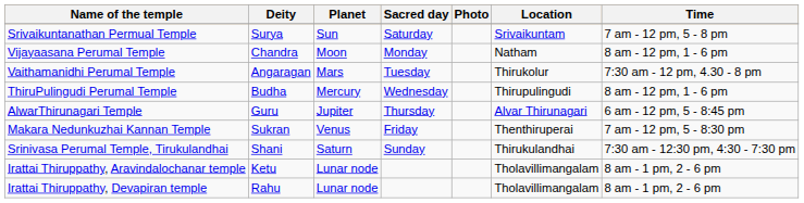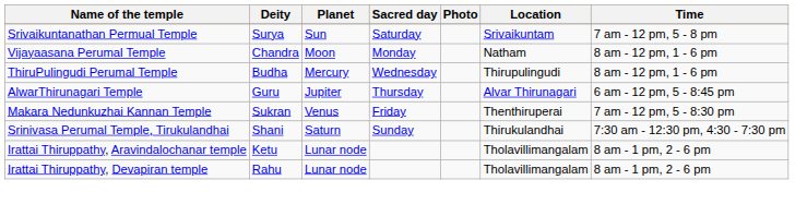 <table class="wikitable sortable">
 <tr style="background:#FFC569">
 <th scope="col"><strong>Name of the temple</strong></th>
 <th scope="col"><strong>Deity</strong></th>
 <th scope="col"><strong>Planet</strong></th>
 <th scope="col"><strong>Sacred day</strong></th>
 <th scope="col" class="unsortable"><strong>Photo</strong></th>
 <th scope="col"><strong>Location</strong></th>
 <th scope="col"><strong>Time</strong></th>
 </tr>
 <tr align="center">
 </tr>
 <tr>
 <td><a href='#'>Srivaikuntanathan Permual Temple</a></td>
 <td><a href='#'>Surya</a></td>
 <td><a href='#'>Sun</a></td>
 <td><a href='#'>Saturday</a></td>
 <td></td>
 <td><a href='#'>Srivaikuntam</a></td>
 <td>7 am - 12 pm, 5 - 8 pm</td>
 </tr>
 <tr>
 <td><a href='#'>Vijayaasana Perumal Temple</a></td>
 <td><a href='#'>Chandra</a></td>
 <td><a href='#'>Moon</a></td>
 <td><a href='#'>Monday</a></td>
 <td></td>
 <td>Natham</td>
 <td>8 am - 12 pm, 1 - 6 pm</td>
-</tr>
-<tr>
-<td><a href='#'>Vaithamanidhi Perumal Temple</a></td>
-<td><a href='#'>Angaragan</a></td>
-<td><a href='#'>Mars</a></td>
-<td><a href='#'>Tuesday</a></td>
-<td></td>
-<td>Thirukolur</td>
-<td>7:30 am - 12 pm, 4.30 - 8 pm</td>
 </tr>
 <tr>
 <td><a href='#'>ThiruPulingudi Perumal Temple</a></td>
 <td><a href='#'>Budha</a></td>
 <td><a href='#'>Mercury</a></td>
 <td><a href='#'>Wednesday</a></td>
 <td></td>
 <td>Thirupulingudi</td>
 <td>8 am - 12 pm, 1 - 6 pm</td>
 </tr>
 <tr>
 <td><a href='#'>AlwarThirunagari Temple</a></td>
 <td><a href='#'>Guru</a></td>
 <td><a href='#'>Jupiter</a></td>
 <td><a href='#'>Thursday</a></td>
 <td></td>
 <td><a href='#'>Alvar Thirunagari</a></td>
 <td>6 am - 12 pm, 5 - 8:45 pm</td>
 </tr>
 <tr>
 <td><a href='#'>Makara Nedunkuzhai Kannan Temple</a></td>
 <td><a href='#'>Sukran</a></td>
 <td><a href='#'>Venus</a></td>
 <td><a href='#'>Friday</a></td>
 <td></td>
 <td>Thenthiruperai</td>
 <td>7 am - 12 pm, 5 - 8:30 pm</td>
 </tr>
 <tr>
 <td><a href='#'>Srinivasa Perumal Temple, Tirukulandhai</a></td>
 <td><a href='#'>Shani</a></td>
 <td><a href='#'>Saturn</a></td>
 <td><a href='#'>Sunday</a></td>
 <td></td>
 <td>Thirukulandhai</td>
 <td>7:30 am - 12:30 pm, 4:30 - 7:30 pm</td>
 </tr>
 <tr>
 <td><a href='#'>Irattai Thiruppathy</a>, <a href='#'>Aravindalochanar temple</a></td>
 <td><a href='#'>Ketu</a></td>
 <td><a href='#'>Lunar node</a></td>
 <td></td>
 <td></td>
 <td>Tholavillimangalam</td>
 <td>8 am - 1 pm, 2 - 6 pm</td>
 </tr>
 <tr>
 <td><a href='#'>Irattai Thiruppathy</a>, <a href='#'>Devapiran temple</a></td>
 <td><a href='#'>Rahu</a></td>
 <td><a href='#'>Lunar node</a></td>
 <td></td>
 <td></td>
 <td>Tholavillimangalam</td>
 <td>8 am - 1 pm, 2 - 6 pm</td>
 </tr>
 </table>
